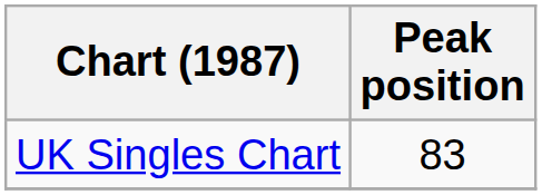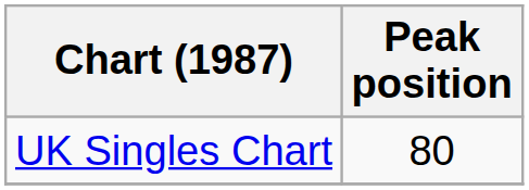 <table class="wikitable sortable">
 <tr>
 <th>Chart (1987)</th>
 <th>Peak<br>position</th>
 </tr>
 <tr>
 <td><a href='#'>UK Singles Chart</a></td>
-<td align="center">83</td>
+<td align="center">80</td>
 </tr>
 <tr>
 </tr>
 </table>
